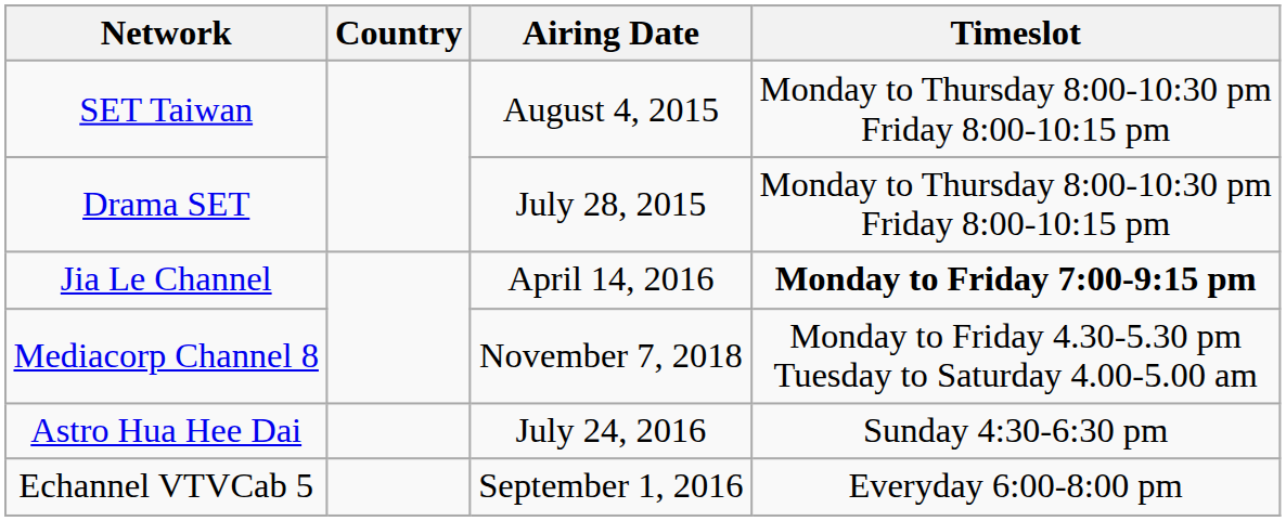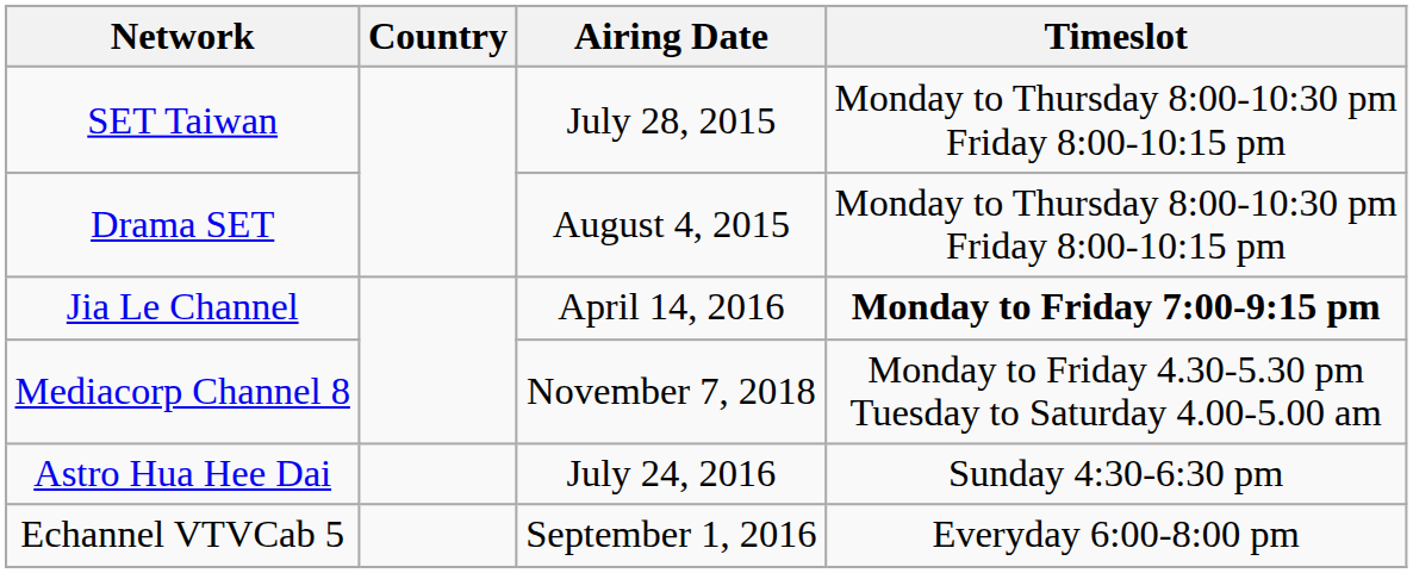 <table class="wikitable"  style="text-align:center">
 <tr>
 <th>Network</th>
 <th>Country</th>
 <th>Airing Date</th>
 <th>Timeslot</th>
 </tr>
 <tr>
 <td><a href='#'>SET Taiwan</a></td>
 <td rowspan=2></td>
-<td>August 4, 2015</td>
+<td>July 28, 2015</td>
 <td>Monday to Thursday 8:00-10:30 pm<br>Friday 8:00-10:15 pm</td>
 </tr>
 <tr>
 <td><a href='#'>Drama SET</a></td>
-<td>July 28, 2015</td>
+<td>August 4, 2015</td>
 <td>Monday to Thursday 8:00-10:30 pm<br>Friday 8:00-10:15 pm</td>
 </tr>
 <tr>
 <td><a href='#'>Jia Le Channel</a></td>
 <td rowspan=2></td>
 <td>April 14, 2016</td>
 <td><strong>Monday to Friday 7:00-9:15 pm</strong></td>
 </tr>
 <tr>
 <td><a href='#'>Mediacorp Channel 8</a></td>
 <td>November 7, 2018</td>
 <td>Monday to Friday 4.30-5.30 pm<br>Tuesday to Saturday 4.00-5.00 am</td>
 </tr>
 <tr>
 <td><a href='#'>Astro Hua Hee Dai</a></td>
 <td></td>
 <td>July 24, 2016</td>
 <td>Sunday 4:30-6:30 pm</td>
 </tr>
 <tr>
 <td>Echannel VTVCab 5</td>
 <td></td>
 <td>September 1, 2016</td>
 <td>Everyday 6:00-8:00 pm</td>
 </tr>
 </table>
